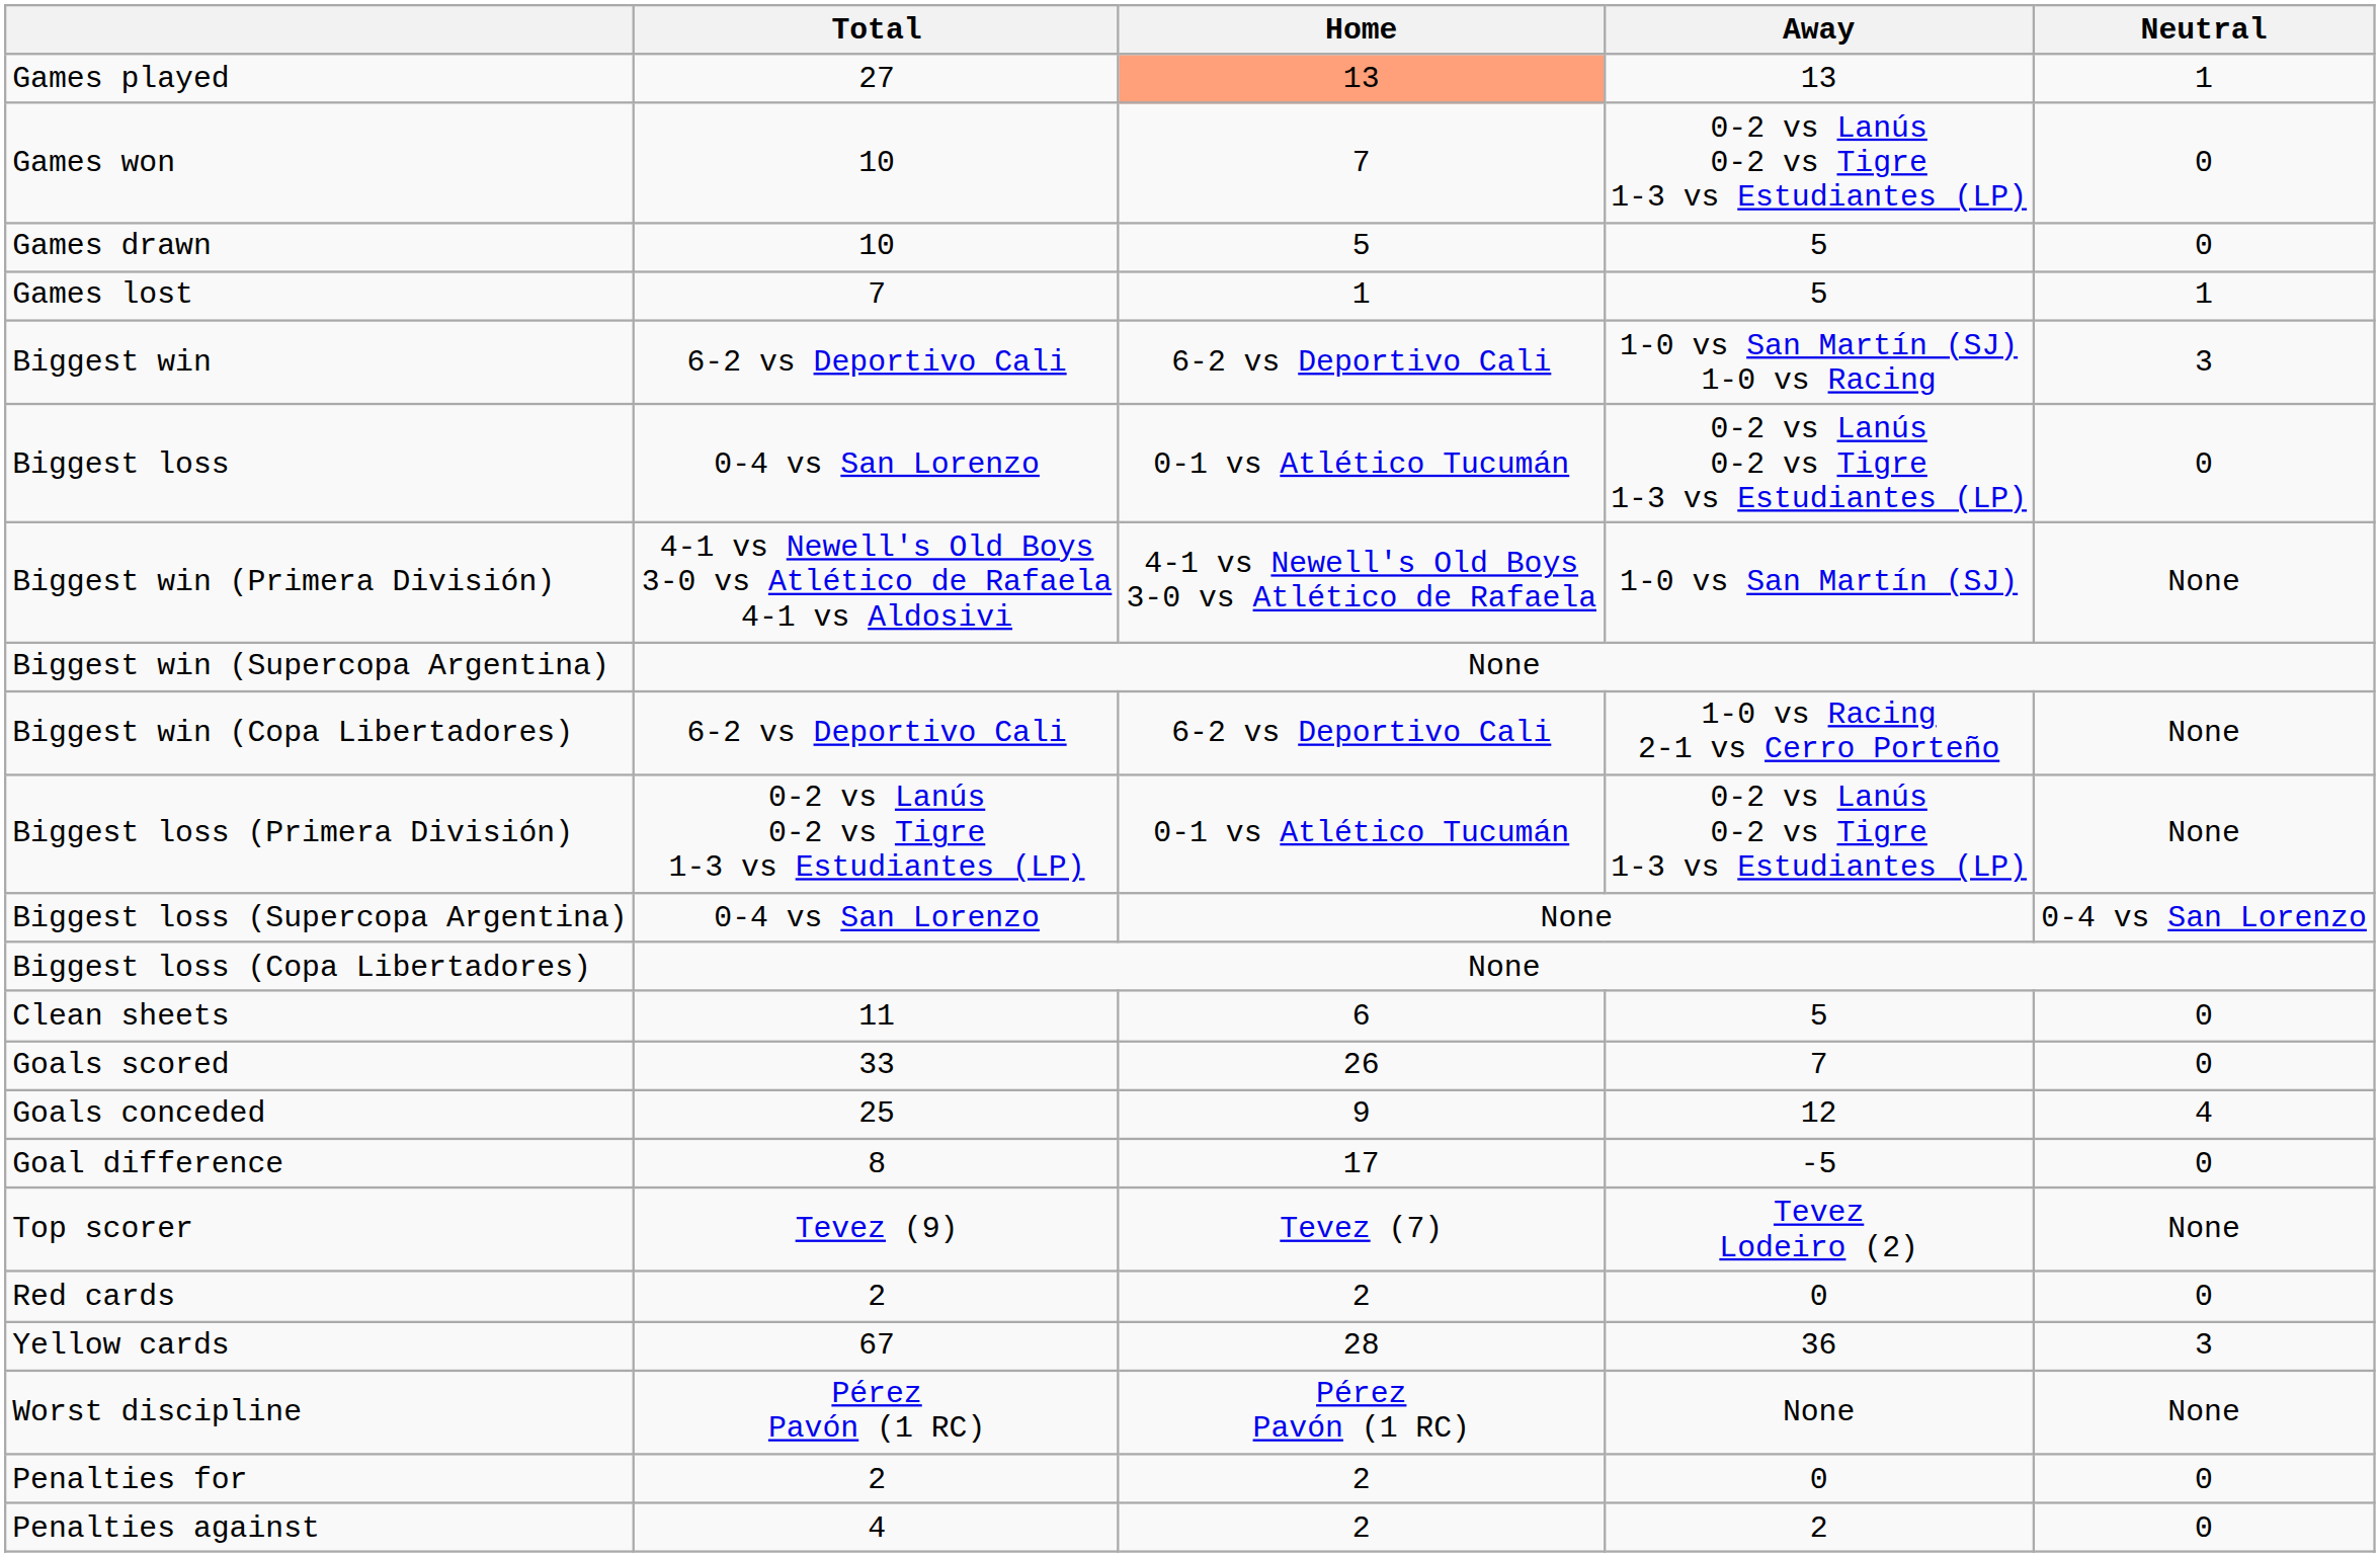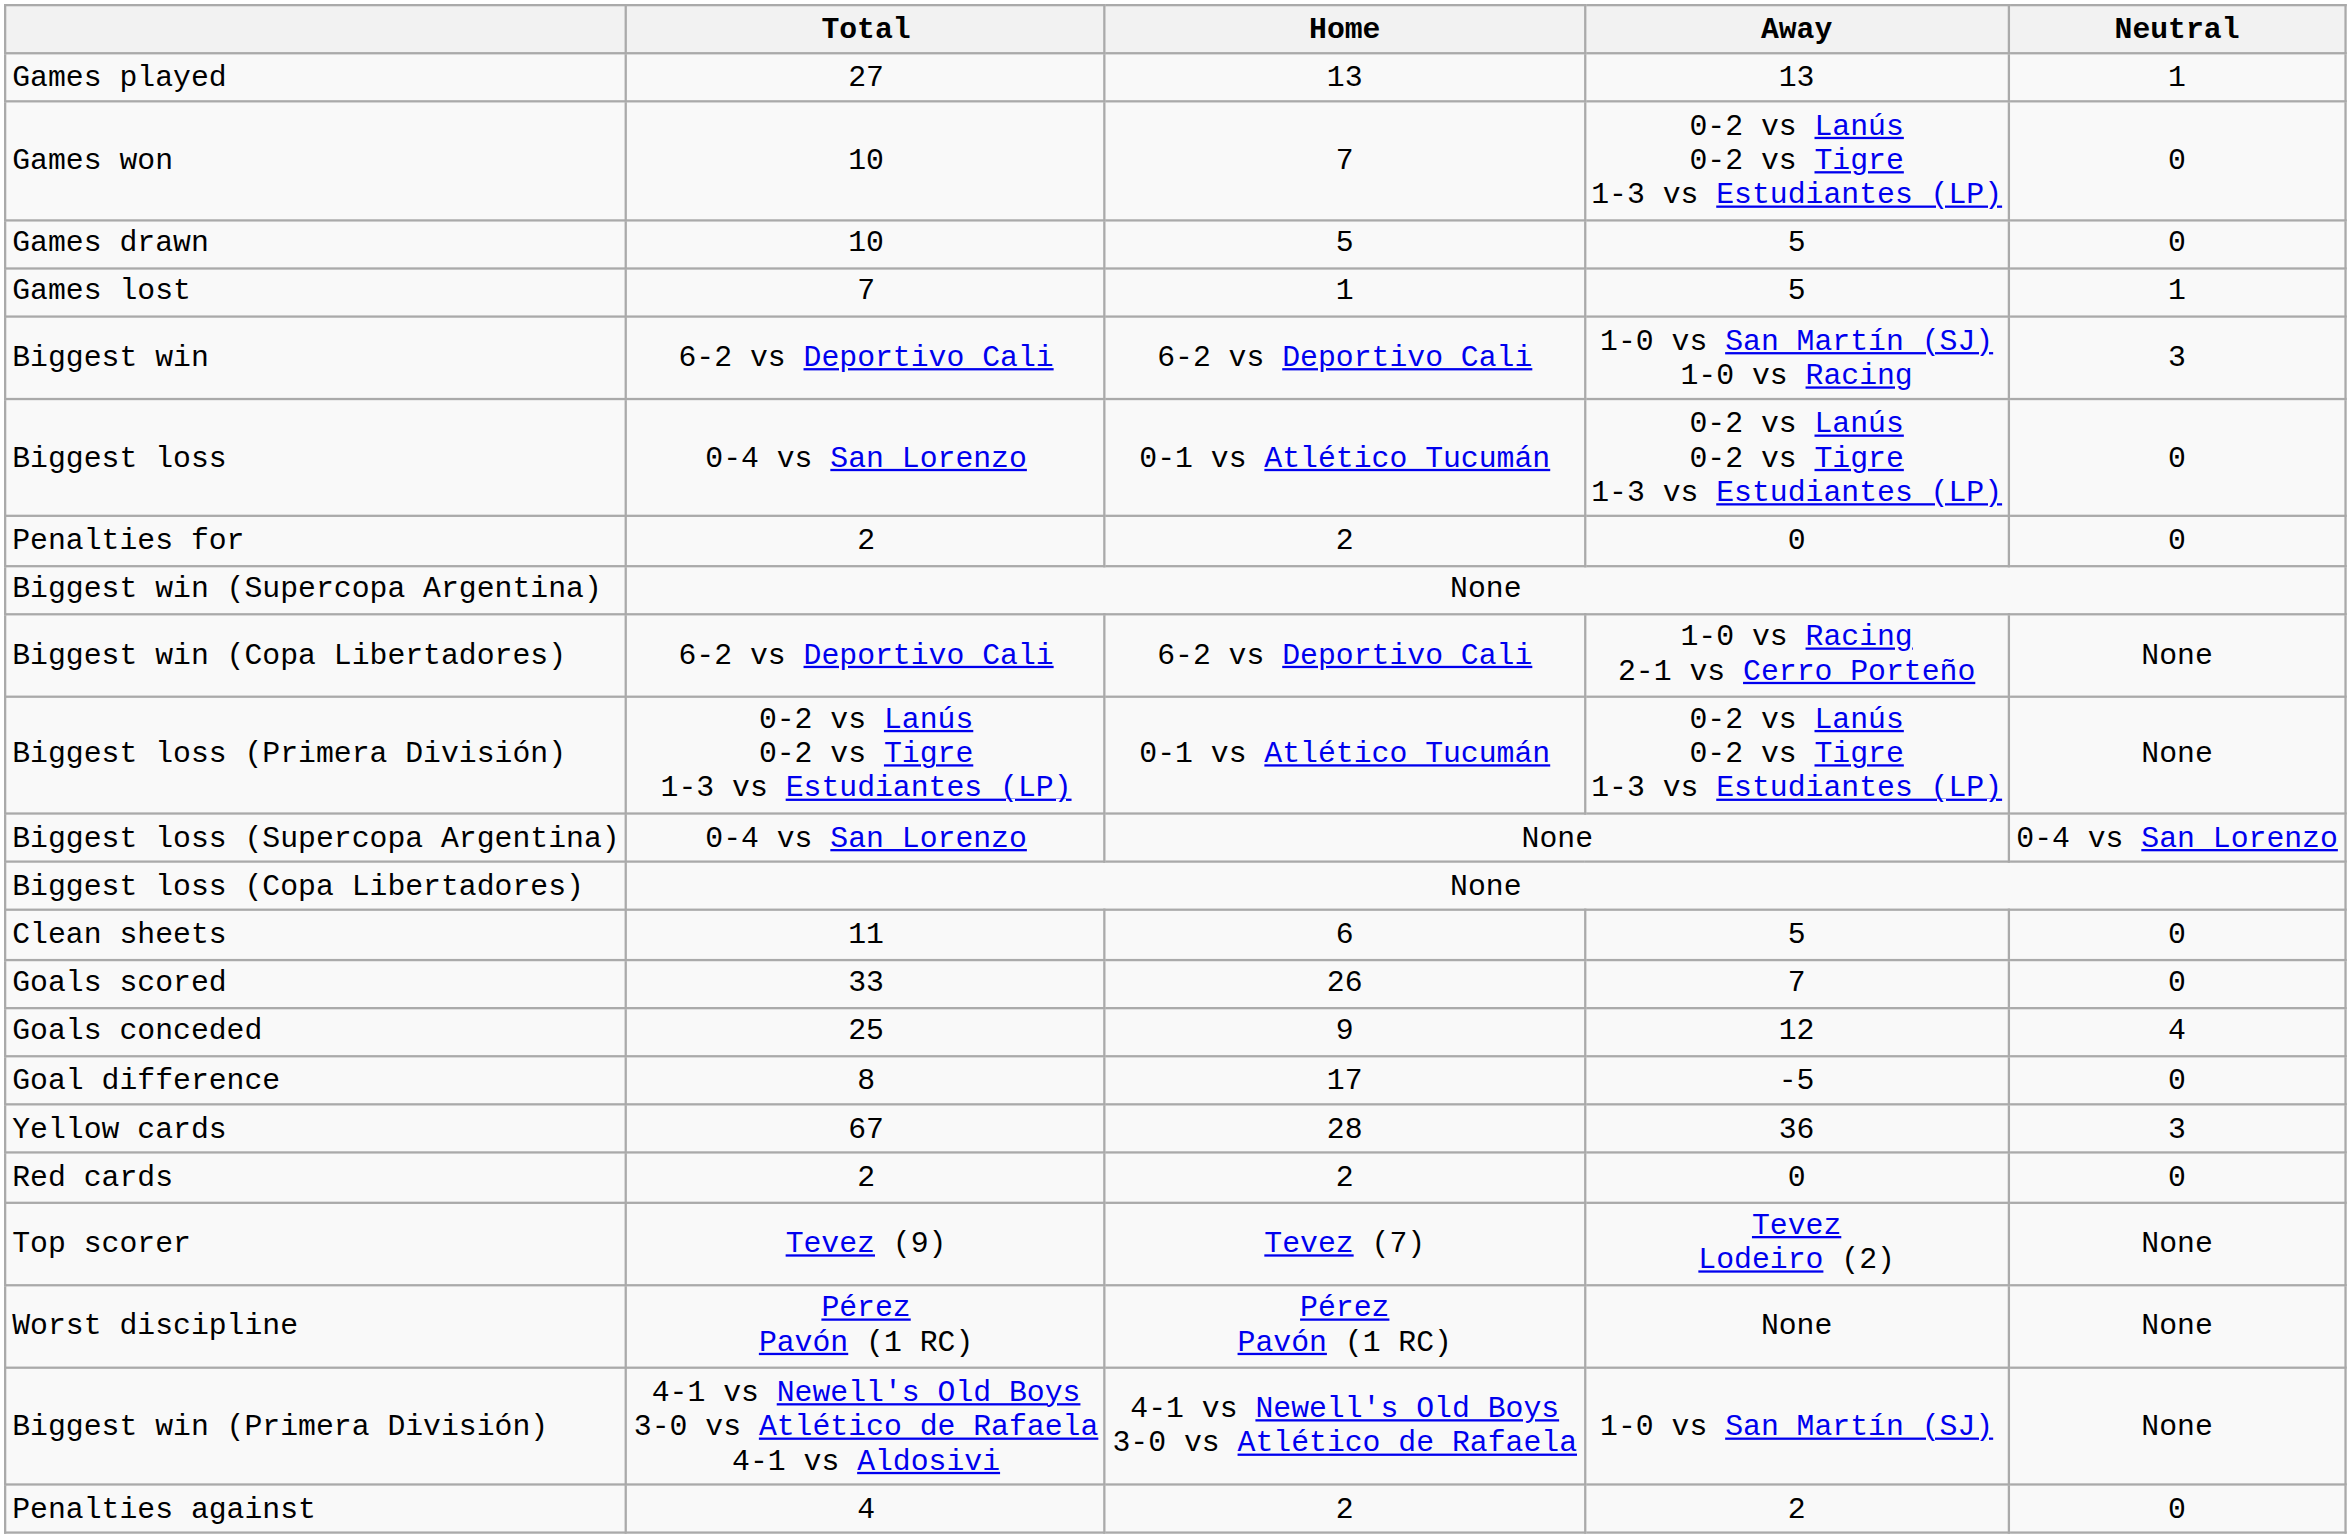 <table class="wikitable" style="text-align: center;">
 <tr>
 <th></th>
 <th>Total</th>
 <th>Home</th>
 <th>Away</th>
 <th>Neutral</th>
 </tr>
 <tr>
 <td align=left>Games played</td>
 <td>27</td>
-<td style="background: lightsalmon;">13</td>
+<td>13</td>
 <td>13</td>
 <td>1</td>
 </tr>
 <tr>
 <td align=left>Games won</td>
 <td>10</td>
 <td>7</td>
 <td>0-2 vs <a href='#'>Lanús</a><br>0-2 vs <a href='#'>Tigre</a><br>1-3 vs <a href='#'>Estudiantes (LP)</a></td>
 <td>0</td>
 </tr>
 <tr>
 <td align=left>Games drawn</td>
 <td>10</td>
 <td>5</td>
 <td>5</td>
 <td>0</td>
 </tr>
 <tr>
 <td align=left>Games lost</td>
 <td>7</td>
 <td>1</td>
 <td>5</td>
 <td>1</td>
 </tr>
 <tr>
 <td align=left>Biggest win</td>
 <td>6-2 vs <a href='#'>Deportivo Cali</a></td>
 <td>6-2 vs <a href='#'>Deportivo Cali</a></td>
 <td>1-0 vs <a href='#'>San Martín (SJ)</a><br>1-0 vs <a href='#'>Racing</a></td>
 <td>3</td>
 </tr>
 <tr>
 <td align=left>Biggest loss</td>
 <td>0-4 vs <a href='#'>San Lorenzo</a></td>
 <td>0-1 vs <a href='#'>Atlético Tucumán</a></td>
 <td>0-2 vs <a href='#'>Lanús</a><br>0-2 vs <a href='#'>Tigre</a><br>1-3 vs <a href='#'>Estudiantes (LP)</a></td>
 <td>0</td>
 </tr>
 <tr>
-<td align=left>Biggest win (Primera División)</td>
-<td>4-1 vs <a href='#'>Newell's Old Boys</a><br>3-0 vs <a href='#'>Atlético de Rafaela</a><br>4-1 vs <a href='#'>Aldosivi</a></td>
-<td>4-1 vs <a href='#'>Newell's Old Boys</a><br>3-0 vs <a href='#'>Atlético de Rafaela</a></td>
-<td>1-0 vs <a href='#'>San Martín (SJ)</a></td>
-<td>None</td>
+<td align=left>Penalties for</td>
+<td>2</td>
+<td>2</td>
+<td>0</td>
+<td>0</td>
 </tr>
 <tr>
 <td align=left>Biggest win (Supercopa Argentina)</td>
 <td colspan=4>None</td>
 </tr>
 <tr>
 <td align=left>Biggest win (Copa Libertadores)</td>
 <td>6-2 vs <a href='#'>Deportivo Cali</a></td>
 <td>6-2 vs <a href='#'>Deportivo Cali</a></td>
 <td>1-0 vs <a href='#'>Racing</a><br> 2-1 vs <a href='#'>Cerro Porteño</a></td>
 <td>None</td>
 </tr>
 <tr>
 <td align=left>Biggest loss (Primera División)</td>
 <td>0-2 vs <a href='#'>Lanús</a><br>0-2 vs <a href='#'>Tigre</a><br>1-3 vs <a href='#'>Estudiantes (LP)</a></td>
 <td>0-1 vs <a href='#'>Atlético Tucumán</a></td>
 <td>0-2 vs <a href='#'>Lanús</a><br>0-2 vs <a href='#'>Tigre</a><br>1-3 vs <a href='#'>Estudiantes (LP)</a></td>
 <td>None</td>
 </tr>
 <tr>
 <td align=left>Biggest loss (Supercopa Argentina)</td>
 <td>0-4 vs <a href='#'>San Lorenzo</a></td>
 <td colspan=2>None</td>
 <td>0-4 vs <a href='#'>San Lorenzo</a></td>
 </tr>
 <tr>
 <td align=left>Biggest loss (Copa Libertadores)</td>
 <td colspan=4>None</td>
 </tr>
 <tr>
 <td align=left>Clean sheets</td>
 <td>11</td>
 <td>6</td>
 <td>5</td>
 <td>0</td>
 </tr>
 <tr>
 <td align=left>Goals scored</td>
 <td>33</td>
 <td>26</td>
 <td>7</td>
 <td>0</td>
 </tr>
 <tr>
 <td align=left>Goals conceded</td>
 <td>25</td>
 <td>9</td>
 <td>12</td>
 <td>4</td>
 </tr>
 <tr>
 <td align=left>Goal difference</td>
 <td>8</td>
 <td>17</td>
 <td>-5</td>
 <td>0</td>
 </tr>
 <tr>
-<td align=left>Top scorer</td>
-<td><a href='#'>Tevez</a> (9)</td>
-<td><a href='#'>Tevez</a> (7)</td>
-<td><a href='#'>Tevez</a><br><a href='#'>Lodeiro</a> (2)</td>
-<td>None</td>
+<td align=left>Yellow cards</td>
+<td>67</td>
+<td>28</td>
+<td>36</td>
+<td>3</td>
 </tr>
 <tr>
 <td align=left>Red cards</td>
 <td>2</td>
 <td>2</td>
 <td>0</td>
 <td>0</td>
 </tr>
 <tr>
-<td align=left>Yellow cards</td>
-<td>67</td>
-<td>28</td>
-<td>36</td>
-<td>3</td>
+<td align=left>Top scorer</td>
+<td><a href='#'>Tevez</a> (9)</td>
+<td><a href='#'>Tevez</a> (7)</td>
+<td><a href='#'>Tevez</a><br><a href='#'>Lodeiro</a> (2)</td>
+<td>None</td>
 </tr>
 <tr>
 <td align=left>Worst discipline</td>
 <td><a href='#'>Pérez</a><br><a href='#'>Pavón</a> (1 RC)</td>
 <td><a href='#'>Pérez</a><br><a href='#'>Pavón</a> (1 RC)</td>
 <td>None</td>
 <td>None</td>
 </tr>
 <tr>
-<td align=left>Penalties for</td>
-<td>2</td>
-<td>2</td>
-<td>0</td>
-<td>0</td>
+<td align=left>Biggest win (Primera División)</td>
+<td>4-1 vs <a href='#'>Newell's Old Boys</a><br>3-0 vs <a href='#'>Atlético de Rafaela</a><br>4-1 vs <a href='#'>Aldosivi</a></td>
+<td>4-1 vs <a href='#'>Newell's Old Boys</a><br>3-0 vs <a href='#'>Atlético de Rafaela</a></td>
+<td>1-0 vs <a href='#'>San Martín (SJ)</a></td>
+<td>None</td>
 </tr>
 <tr>
 <td align=left>Penalties against</td>
 <td>4</td>
 <td>2</td>
 <td>2</td>
 <td>0</td>
 </tr>
 </table>
